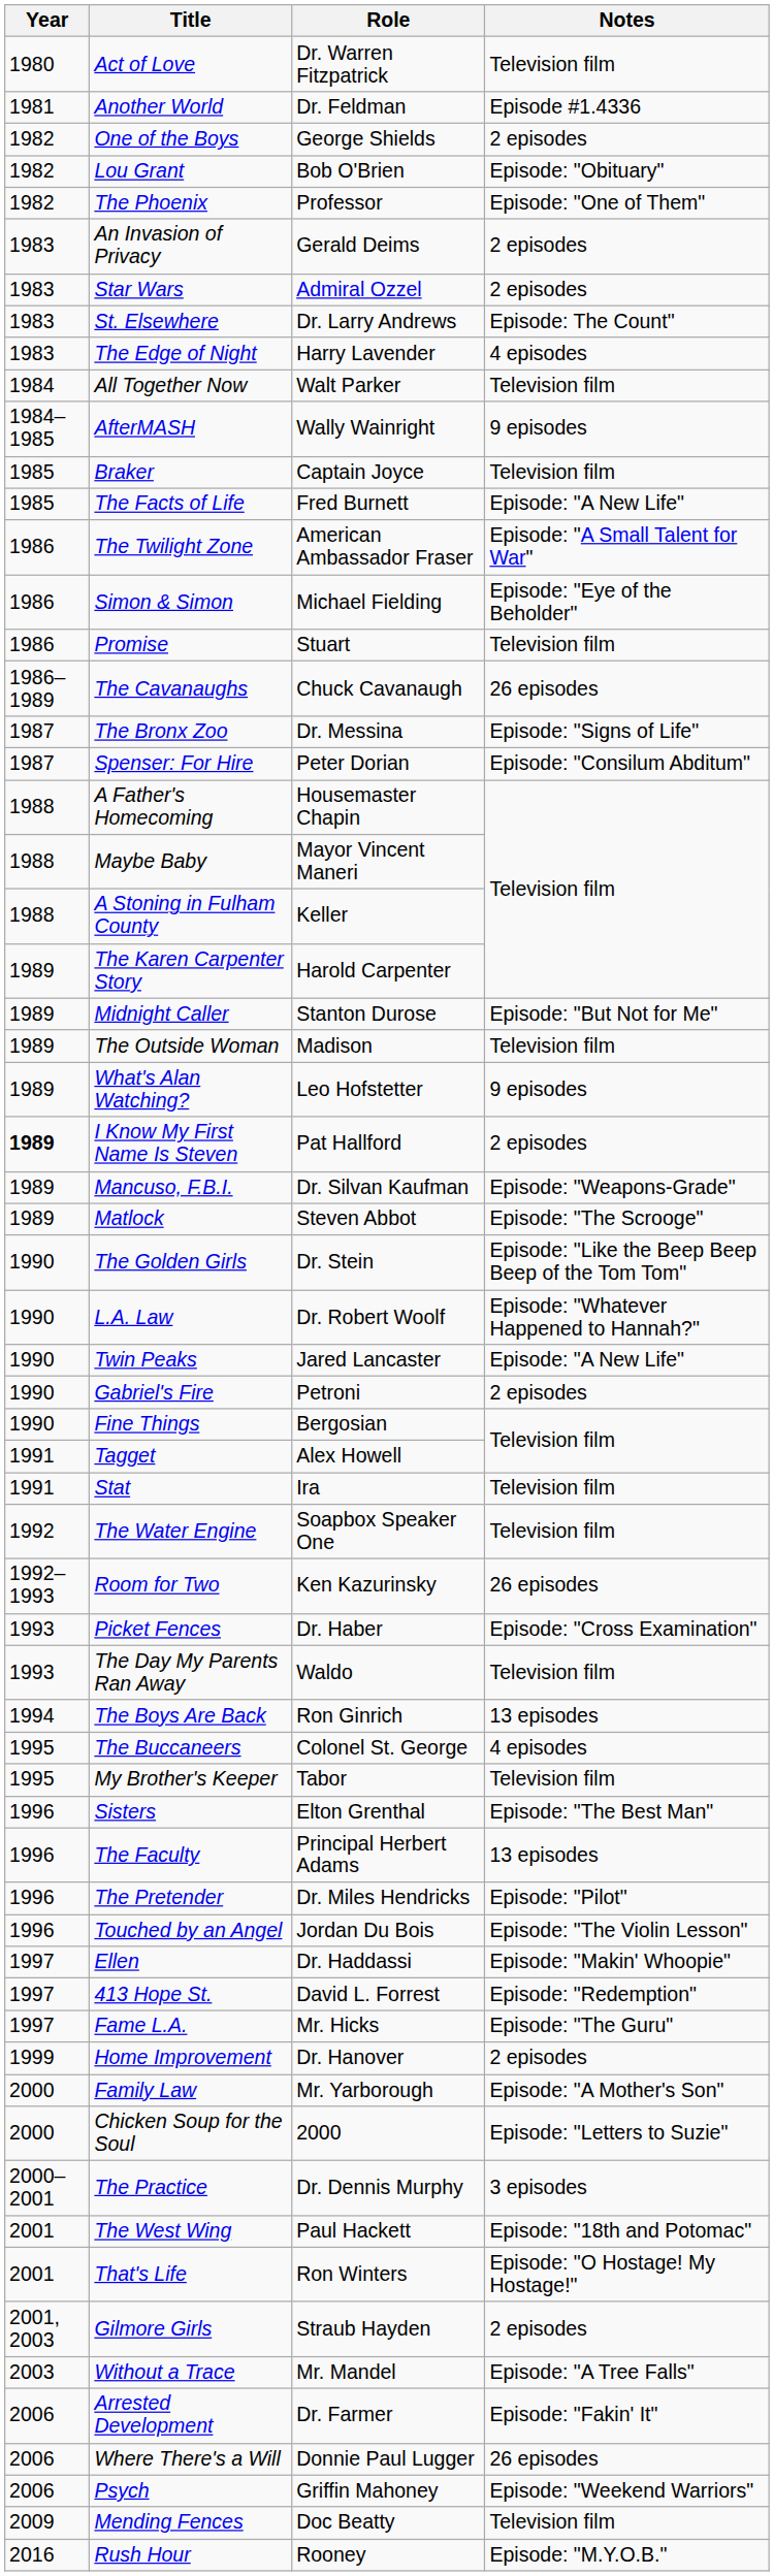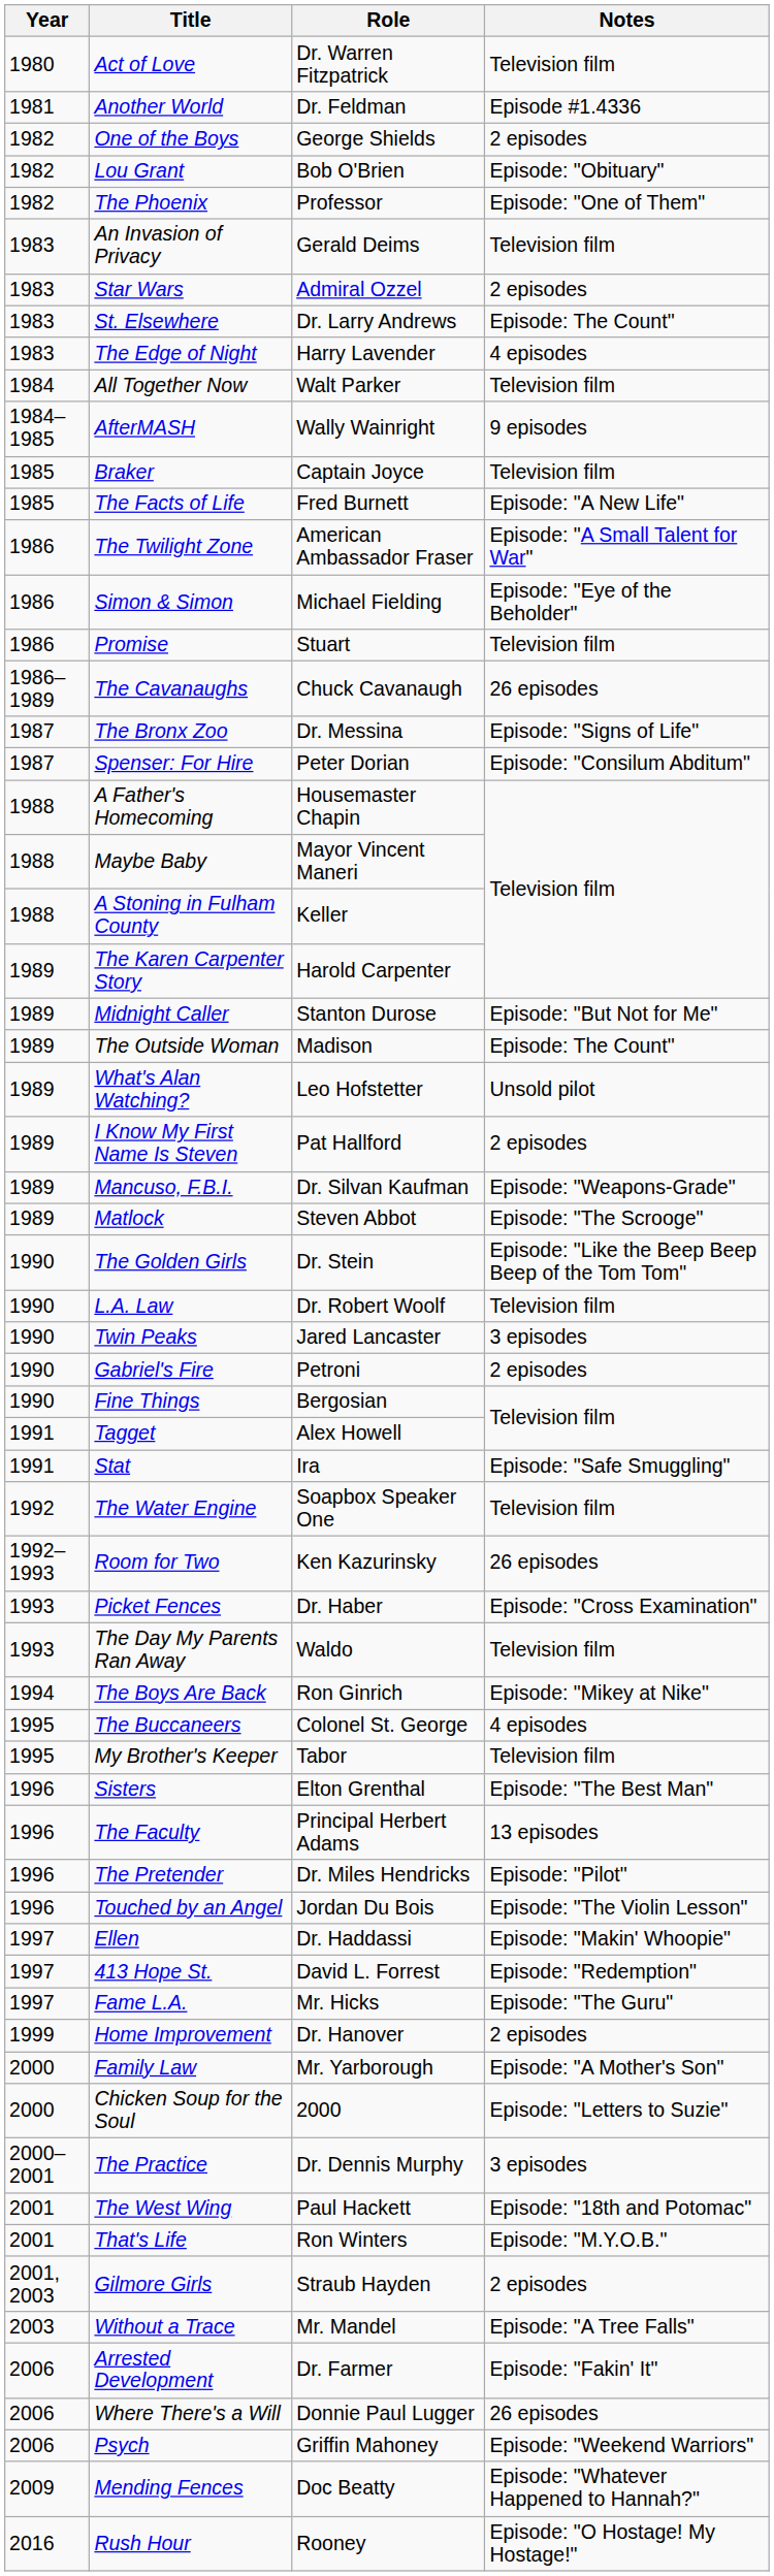 <table class="wikitable sortable">
 <tr>
 <th>Year</th>
 <th>Title</th>
 <th>Role</th>
 <th>Notes</th>
 </tr>
 <tr>
 <td>1980</td>
 <td><a href='#'><em>Act of Love</em></a></td>
 <td>Dr. Warren Fitzpatrick</td>
 <td>Television film</td>
 </tr>
 <tr>
 <td>1981</td>
 <td><a href='#'><em>Another World</em></a></td>
 <td>Dr. Feldman</td>
 <td>Episode #1.4336</td>
 </tr>
 <tr>
 <td>1982</td>
 <td><a href='#'><em>One of the Boys</em></a></td>
 <td>George Shields</td>
 <td>2 episodes</td>
 </tr>
 <tr>
 <td>1982</td>
 <td><a href='#'><em>Lou Grant</em></a></td>
 <td>Bob O'Brien</td>
 <td>Episode: "Obituary"</td>
 </tr>
 <tr>
 <td>1982</td>
 <td><a href='#'><em>The Phoenix</em></a></td>
 <td>Professor</td>
 <td>Episode: "One of Them"</td>
 </tr>
 <tr>
 <td>1983</td>
 <td><em>An Invasion of Privacy</em></td>
 <td>Gerald Deims</td>
-<td>2 episodes</td>
+<td>Television film</td>
 </tr>
 <tr>
 <td>1983</td>
 <td><a href='#'><em>Star Wars</em></a></td>
 <td><a href='#'>Admiral Ozzel</a></td>
 <td>2 episodes</td>
 </tr>
 <tr>
 <td>1983</td>
 <td><em><a href='#'>St. Elsewhere</a></em></td>
 <td>Dr. Larry Andrews</td>
 <td>Episode: The Count"</td>
 </tr>
 <tr>
 <td>1983</td>
 <td><em><a href='#'>The Edge of Night</a></em></td>
 <td>Harry Lavender</td>
 <td>4 episodes</td>
 </tr>
 <tr>
 <td>1984</td>
 <td><em>All Together Now</em></td>
 <td>Walt Parker</td>
 <td>Television film</td>
 </tr>
 <tr>
 <td>1984–1985</td>
 <td><em><a href='#'>AfterMASH</a></em></td>
 <td>Wally Wainright</td>
 <td>9 episodes</td>
 </tr>
 <tr>
 <td>1985</td>
 <td><em><a href='#'>Braker</a></em></td>
 <td>Captain Joyce</td>
 <td>Television film</td>
 </tr>
 <tr>
 <td>1985</td>
 <td><a href='#'><em>The Facts of Life</em></a></td>
 <td>Fred Burnett</td>
 <td>Episode: "A New Life"</td>
 </tr>
 <tr>
 <td>1986</td>
 <td><a href='#'><em>The Twilight Zone</em></a></td>
 <td>American Ambassador Fraser</td>
 <td>Episode: "<a href='#'>A Small Talent for War</a>"</td>
 </tr>
 <tr>
 <td>1986</td>
 <td><em><a href='#'>Simon & Simon</a></em></td>
 <td>Michael Fielding</td>
 <td>Episode: "Eye of the Beholder"</td>
 </tr>
 <tr>
 <td>1986</td>
 <td><a href='#'><em>Promise</em></a></td>
 <td>Stuart</td>
 <td>Television film</td>
 </tr>
 <tr>
 <td>1986–1989</td>
 <td><a href='#'><em>The Cavanaughs</em></a></td>
 <td>Chuck Cavanaugh</td>
 <td>26 episodes</td>
 </tr>
 <tr>
 <td>1987</td>
 <td><a href='#'><em>The Bronx Zoo</em></a></td>
 <td>Dr. Messina</td>
 <td>Episode: "Signs of Life"</td>
 </tr>
 <tr>
 <td>1987</td>
 <td><em><a href='#'>Spenser: For Hire</a></em></td>
 <td>Peter Dorian</td>
 <td>Episode: "Consilum Abditum"</td>
 </tr>
 <tr>
 <td>1988</td>
 <td><em>A Father's Homecoming</em></td>
 <td>Housemaster Chapin</td>
 <td rowspan="4">Television film</td>
 </tr>
 <tr>
 <td>1988</td>
 <td><em>Maybe Baby</em></td>
 <td>Mayor Vincent Maneri</td>
 </tr>
 <tr>
 <td>1988</td>
 <td><em><a href='#'>A Stoning in Fulham County</a></em></td>
 <td>Keller</td>
 </tr>
 <tr>
 <td>1989</td>
 <td><em><a href='#'>The Karen Carpenter Story</a></em></td>
 <td>Harold Carpenter</td>
 </tr>
 <tr>
 <td>1989</td>
 <td><em><a href='#'>Midnight Caller</a></em></td>
 <td>Stanton Durose</td>
 <td>Episode: "But Not for Me"</td>
 </tr>
 <tr>
 <td>1989</td>
 <td><em>The Outside Woman</em></td>
 <td>Madison</td>
-<td>Television film</td>
+<td>Episode: The Count"</td>
 </tr>
 <tr>
 <td>1989</td>
 <td><em><a href='#'>What's Alan Watching?</a></em></td>
 <td>Leo Hofstetter</td>
-<td>9 episodes</td>
+<td>Unsold pilot</td>
 </tr>
 <tr>
-<td><strong>1989</strong></td>
+<td>1989</td>
 <td><em><a href='#'>I Know My First Name Is Steven</a></em></td>
 <td>Pat Hallford</td>
 <td>2 episodes</td>
 </tr>
 <tr>
 <td>1989</td>
 <td><em><a href='#'>Mancuso, F.B.I.</a></em></td>
 <td>Dr. Silvan Kaufman</td>
 <td>Episode: "Weapons-Grade"</td>
 </tr>
 <tr>
 <td>1989</td>
 <td><a href='#'><em>Matlock</em></a></td>
 <td>Steven Abbot</td>
 <td>Episode: "The Scrooge"</td>
 </tr>
 <tr>
 <td>1990</td>
 <td><em><a href='#'>The Golden Girls</a></em></td>
 <td>Dr. Stein</td>
 <td>Episode: "Like the Beep Beep Beep of the Tom Tom"</td>
 </tr>
 <tr>
 <td>1990</td>
 <td><em><a href='#'>L.A. Law</a></em></td>
 <td>Dr. Robert Woolf</td>
-<td>Episode: "Whatever Happened to Hannah?"</td>
+<td>Television film</td>
 </tr>
 <tr>
 <td>1990</td>
 <td><em><a href='#'>Twin Peaks</a></em></td>
 <td>Jared Lancaster</td>
-<td>Episode: "A New Life"</td>
+<td>3 episodes</td>
 </tr>
 <tr>
 <td>1990</td>
 <td><em><a href='#'>Gabriel's Fire</a></em></td>
 <td>Petroni</td>
 <td>2 episodes</td>
 </tr>
 <tr>
 <td>1990</td>
 <td><a href='#'><em>Fine Things</em></a></td>
 <td>Bergosian</td>
 <td rowspan="2">Television film</td>
 </tr>
 <tr>
 <td>1991</td>
 <td><em><a href='#'>Tagget</a></em></td>
 <td>Alex Howell</td>
 </tr>
 <tr>
 <td>1991</td>
 <td><a href='#'><em>Stat</em></a></td>
 <td>Ira</td>
-<td>Television film</td>
+<td>Episode: "Safe Smuggling"</td>
 </tr>
 <tr>
 <td>1992</td>
 <td><a href='#'><em>The Water Engine</em></a></td>
 <td>Soapbox Speaker One</td>
 <td>Television film</td>
 </tr>
 <tr>
 <td>1992–1993</td>
 <td><a href='#'><em>Room for Two</em></a></td>
 <td>Ken Kazurinsky</td>
 <td>26 episodes</td>
 </tr>
 <tr>
 <td>1993</td>
 <td><em><a href='#'>Picket Fences</a></em></td>
 <td>Dr. Haber</td>
 <td>Episode: "Cross Examination"</td>
 </tr>
 <tr>
 <td>1993</td>
 <td><em>The Day My Parents Ran Away</em></td>
 <td>Waldo</td>
 <td>Television film</td>
 </tr>
 <tr>
 <td>1994</td>
 <td><a href='#'><em>The Boys Are Back</em></a></td>
 <td>Ron Ginrich</td>
-<td>13 episodes</td>
+<td>Episode: "Mikey at Nike"</td>
 </tr>
 <tr>
 <td>1995</td>
 <td><a href='#'><em>The Buccaneers</em></a></td>
 <td>Colonel St. George</td>
 <td>4 episodes</td>
 </tr>
 <tr>
 <td>1995</td>
 <td><em>My Brother's Keeper</em></td>
 <td>Tabor</td>
 <td>Television film</td>
 </tr>
 <tr>
 <td>1996</td>
 <td><a href='#'><em>Sisters</em></a></td>
 <td>Elton Grenthal</td>
 <td>Episode: "The Best Man"</td>
 </tr>
 <tr>
 <td>1996</td>
 <td><a href='#'><em>The Faculty</em></a></td>
 <td>Principal Herbert Adams</td>
 <td>13 episodes</td>
 </tr>
 <tr>
 <td>1996</td>
 <td><a href='#'><em>The Pretender</em></a></td>
 <td>Dr. Miles Hendricks</td>
 <td>Episode: "Pilot"</td>
 </tr>
 <tr>
 <td>1996</td>
 <td><em><a href='#'>Touched by an Angel</a></em></td>
 <td>Jordan Du Bois</td>
 <td>Episode: "The Violin Lesson"</td>
 </tr>
 <tr>
 <td>1997</td>
 <td><a href='#'><em>Ellen</em></a></td>
 <td>Dr. Haddassi</td>
 <td>Episode: "Makin' Whoopie"</td>
 </tr>
 <tr>
 <td>1997</td>
 <td><em><a href='#'>413 Hope St.</a></em></td>
 <td>David L. Forrest</td>
 <td>Episode: "Redemption"</td>
 </tr>
 <tr>
 <td>1997</td>
 <td><em><a href='#'>Fame L.A.</a></em></td>
 <td>Mr. Hicks</td>
 <td>Episode: "The Guru"</td>
 </tr>
 <tr>
 <td>1999</td>
 <td><a href='#'><em>Home Improvement</em></a></td>
 <td>Dr. Hanover</td>
 <td>2 episodes</td>
 </tr>
 <tr>
 <td>2000</td>
 <td><a href='#'><em>Family Law</em></a></td>
 <td>Mr. Yarborough</td>
 <td>Episode: "A Mother's Son"</td>
 </tr>
 <tr>
 <td>2000</td>
 <td><em>Chicken Soup for the Soul</em></td>
 <td>2000</td>
 <td>Episode: "Letters to Suzie"</td>
 </tr>
 <tr>
 <td>2000–2001</td>
 <td><em><a href='#'>The Practice</a></em></td>
 <td>Dr. Dennis Murphy</td>
 <td>3 episodes</td>
 </tr>
 <tr>
 <td>2001</td>
 <td><em><a href='#'>The West Wing</a></em></td>
 <td>Paul Hackett</td>
 <td>Episode: "18th and Potomac"</td>
 </tr>
 <tr>
 <td>2001</td>
 <td><a href='#'><em>That's Life</em></a></td>
 <td>Ron Winters</td>
-<td>Episode: "O Hostage! My Hostage!"</td>
+<td>Episode: "M.Y.O.B."</td>
 </tr>
 <tr>
 <td>2001, 2003</td>
 <td><em><a href='#'>Gilmore Girls</a></em></td>
 <td>Straub Hayden</td>
 <td>2 episodes</td>
 </tr>
 <tr>
 <td>2003</td>
 <td><em><a href='#'>Without a Trace</a></em></td>
 <td>Mr. Mandel</td>
 <td>Episode: "A Tree Falls"</td>
 </tr>
 <tr>
 <td>2006</td>
 <td><em><a href='#'>Arrested Development</a></em></td>
 <td>Dr. Farmer</td>
 <td>Episode: "Fakin' It"</td>
 </tr>
 <tr>
 <td>2006</td>
 <td><em>Where There's a Will</em></td>
 <td>Donnie Paul Lugger</td>
 <td>26 episodes</td>
 </tr>
 <tr>
 <td>2006</td>
 <td><em><a href='#'>Psych</a></em></td>
 <td>Griffin Mahoney</td>
 <td>Episode: "Weekend Warriors"</td>
 </tr>
 <tr>
 <td>2009</td>
 <td><em><a href='#'>Mending Fences</a></em></td>
 <td>Doc Beatty</td>
-<td>Television film</td>
+<td>Episode: "Whatever Happened to Hannah?"</td>
 </tr>
 <tr>
 <td>2016</td>
 <td><a href='#'><em>Rush Hour</em></a></td>
 <td>Rooney</td>
-<td>Episode: "M.Y.O.B."</td>
+<td>Episode: "O Hostage! My Hostage!"</td>
 </tr>
 </table>
